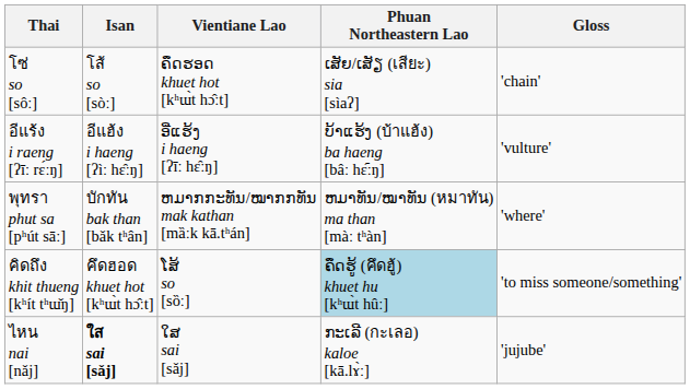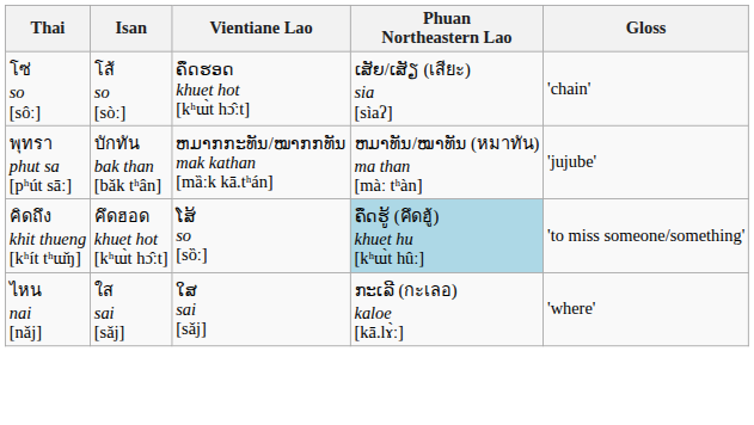 <table class="wikitable">
 <tr style="font-weight:bold; text-align:center; background-color:#EAECF0; color:#202122;">
 <th>Thai</th>
 <th>Isan</th>
 <th>Vientiane Lao</th>
 <th>Phuan<br>Northeastern Lao</th>
 <th>Gloss</th>
 </tr>
 <tr>
 <td>โซ่<br><em>so</em><br>[sôː]</td>
 <td>โส้<br><em>so</em><br>[sòː]</td>
 <td>ຄຶດຮອດ<br><em>khuet hot</em><br>[kʰɯ̀t hɔ̂ːt]</td>
 <td>ເສັຍ/ເສັຽ (เสียะ)<br><em>sia</em><br>[sìaʔ]</td>
 <td>'chain'</td>
 </tr>
 <tr>
-<td>อีแร้ง<br><em>i raeng</em><br>[ʔīː rɛ́ːŋ]</td>
-<td>อีแฮ้ง<br><em>i haeng</em><br>[ʔìː hɛ̑ːŋ]</td>
-<td>ອີ່ແຮ້ງ<br><em>i haeng</em><br>[ʔīː hɛ̑ːŋ]</td>
-<td>ບ້າແຮ້ງ (บ้าแฮ้ง)<br><em>ba haeng</em><br>[bâː hɛ᷇ːŋ]</td>
-<td>'vulture'</td>
-</tr>
-<tr>
 <td>พุทรา<br><em>phut sa</em><br>[pʰút sāː]</td>
 <td>บักทัน<br><em>bak than</em><br>[bǎk tʰân]</td>
 <td>ຫມາກກະທັນ/ໝາກກທັນ<br><em>mak kathan</em><br>[mȁːk kā.tʰán]</td>
 <td>ຫມາທັນ/ໝາທັນ (หมาทัน)<br><em>ma than</em><br>[màː tʰàn]</td>
-<td>'where'</td>
+<td>'jujube'</td>
 </tr>
 <tr>
 <td>คิดถึง<br><em>khit thueng</em><br>[kʰít tʰɯ̌ŋ]</td>
 <td>คึดฮอด<br><em>khuet hot</em><br>[kʰɯ̀t hɔ̂ːt]</td>
 <td>ໂສ້<br><em>so</em><br>[sȍː]</td>
 <td style="background: lightblue;">ຄຶດຮູ້ (คึดฮู้)<br><em>khuet hu</em><br>[kʰɯ̀t hûː]</td>
 <td>'to miss someone/something'</td>
 </tr>
 <tr>
 <td>ไหน<br><em>nai</em><br>[nǎj]</td>
-<td><strong>ใส<br><em>sai</em><br>[sǎj]</strong></td>
+<td>ใส<br><em>sai</em><br>[sǎj]</td>
 <td>ໃສ<br><em>sai</em><br>[sǎj]</td>
 <td>ກະເລີ (กะเลอ)<br><em>kaloe</em><br>[kā.lɤ̀ː]</td>
-<td>'jujube'</td>
+<td>'where'</td>
 </tr>
 </table>
